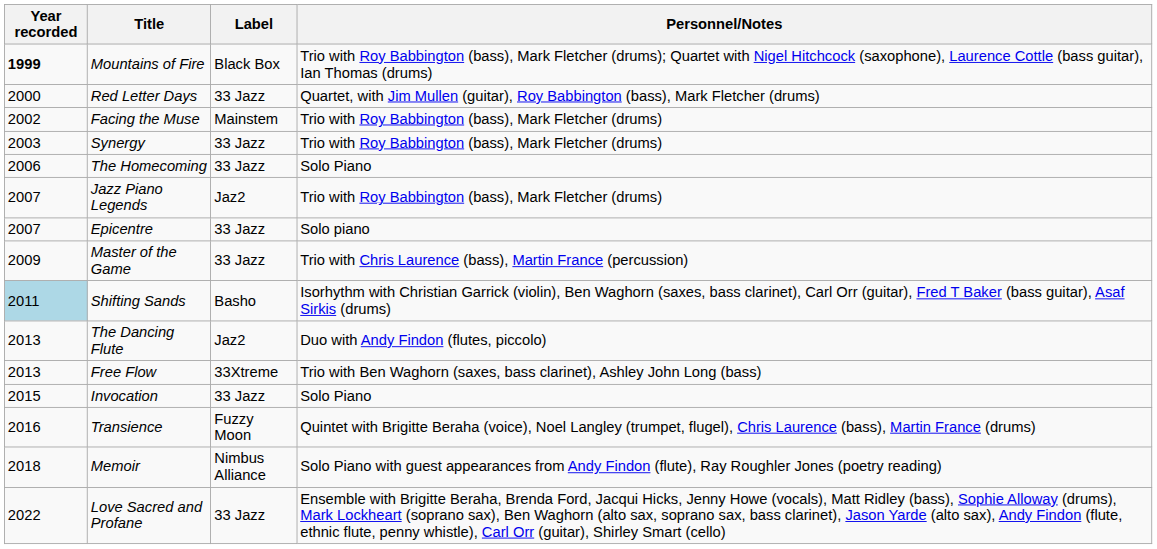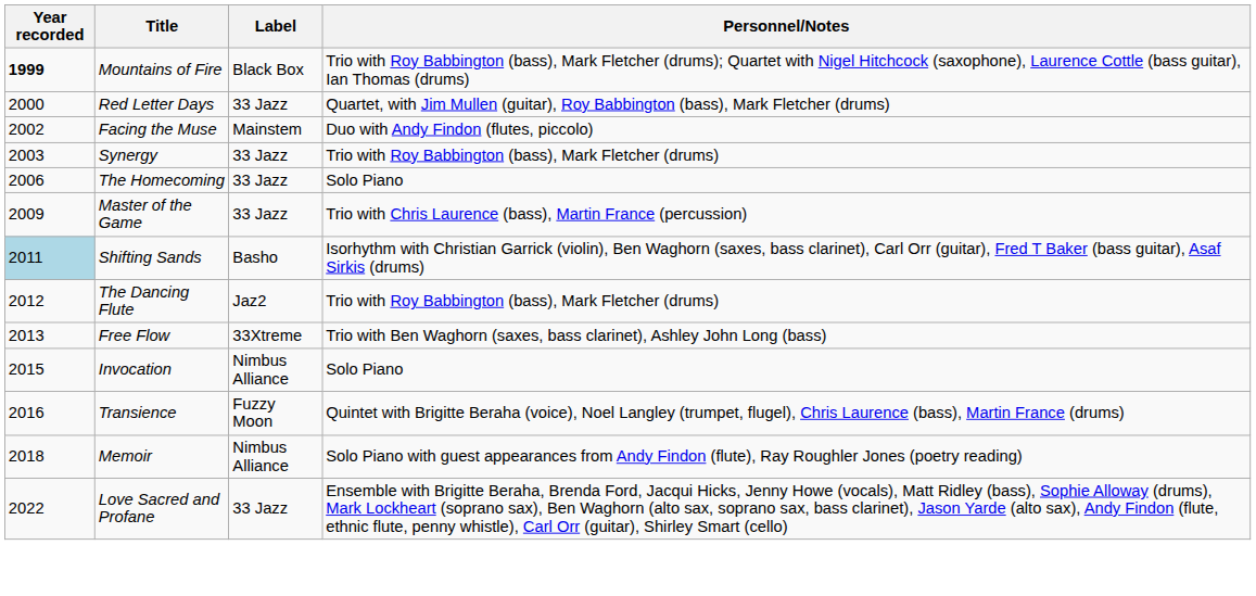 <table class="wikitable sortable">
 <tr>
 <th>Year recorded</th>
 <th>Title</th>
 <th>Label</th>
 <th>Personnel/Notes</th>
 </tr>
 <tr>
 <td><strong>1999</strong></td>
 <td><em>Mountains of Fire</em></td>
 <td>Black Box</td>
 <td>Trio with <a href='#'>Roy Babbington</a> (bass), Mark Fletcher (drums);  Quartet with <a href='#'>Nigel Hitchcock</a> (saxophone), <a href='#'>Laurence Cottle</a> (bass guitar), Ian Thomas (drums)</td>
 </tr>
 <tr>
 <td>2000</td>
 <td><em>Red Letter Days</em></td>
 <td>33 Jazz</td>
 <td>Quartet, with <a href='#'>Jim Mullen</a> (guitar), <a href='#'>Roy Babbington</a> (bass), Mark Fletcher (drums)</td>
 </tr>
 <tr>
 <td>2002</td>
 <td><em>Facing the Muse</em></td>
 <td>Mainstem</td>
-<td>Trio with <a href='#'>Roy Babbington</a> (bass), Mark Fletcher (drums)</td>
+<td>Duo with <a href='#'>Andy Findon</a> (flutes, piccolo)</td>
 </tr>
 <tr>
 <td>2003</td>
 <td><em>Synergy</em></td>
 <td>33 Jazz</td>
 <td>Trio with <a href='#'>Roy Babbington</a> (bass), Mark Fletcher (drums)</td>
 </tr>
 <tr>
 <td>2006</td>
 <td><em>The Homecoming</em></td>
 <td>33 Jazz</td>
 <td>Solo Piano</td>
 </tr>
 <tr>
-<td>2007</td>
-<td><em>Jazz Piano Legends</em></td>
-<td>Jaz2</td>
-<td>Trio with <a href='#'>Roy Babbington</a> (bass), Mark Fletcher (drums)</td>
-</tr>
-<tr>
-<td>2007</td>
-<td><em>Epicentre</em></td>
-<td>33 Jazz</td>
-<td>Solo piano</td>
-</tr>
-<tr>
 <td>2009</td>
 <td><em>Master of the Game</em></td>
 <td>33 Jazz</td>
 <td>Trio with <a href='#'>Chris Laurence</a> (bass), <a href='#'>Martin France</a> (percussion)</td>
 </tr>
 <tr>
 <td style="background: lightblue;">2011</td>
 <td><em>Shifting Sands</em></td>
 <td>Basho</td>
 <td>Isorhythm with Christian Garrick (violin), Ben Waghorn (saxes, bass clarinet), Carl Orr (guitar), <a href='#'>Fred T Baker</a> (bass guitar), <a href='#'>Asaf Sirkis</a> (drums)</td>
 </tr>
 <tr>
-<td>2013</td>
+<td>2012</td>
 <td><em>The Dancing Flute</em></td>
 <td>Jaz2</td>
-<td>Duo with <a href='#'>Andy Findon</a> (flutes, piccolo)</td>
+<td>Trio with <a href='#'>Roy Babbington</a> (bass), Mark Fletcher (drums)</td>
 </tr>
 <tr>
 <td>2013</td>
 <td><em>Free Flow</em></td>
 <td>33Xtreme</td>
 <td>Trio with Ben Waghorn (saxes, bass clarinet), Ashley John Long (bass)</td>
 </tr>
 <tr>
 <td>2015</td>
 <td><em>Invocation</em></td>
-<td>33 Jazz</td>
+<td>Nimbus Alliance</td>
 <td>Solo Piano</td>
 </tr>
 <tr>
 <td>2016</td>
 <td><em>Transience</em></td>
 <td>Fuzzy Moon</td>
 <td>Quintet with Brigitte Beraha (voice), Noel Langley (trumpet, flugel), <a href='#'>Chris Laurence</a> (bass), <a href='#'>Martin France</a> (drums)</td>
 </tr>
 <tr>
 <td>2018</td>
 <td><em>Memoir</em></td>
 <td>Nimbus Alliance</td>
 <td>Solo Piano with guest appearances from <a href='#'>Andy Findon</a> (flute), Ray Roughler Jones (poetry reading)</td>
 </tr>
 <tr>
 <td>2022</td>
 <td><em>Love Sacred and Profane</em></td>
 <td>33 Jazz</td>
 <td>Ensemble with Brigitte Beraha, Brenda Ford, Jacqui Hicks, Jenny Howe (vocals), Matt Ridley (bass), <a href='#'>Sophie Alloway</a> (drums), <a href='#'>Mark Lockheart</a> (soprano sax), Ben Waghorn (alto sax, soprano sax, bass clarinet), <a href='#'>Jason Yarde</a> (alto sax), <a href='#'>Andy Findon</a> (flute, ethnic flute, penny whistle), <a href='#'>Carl Orr</a> (guitar), Shirley Smart (cello)</td>
 </tr>
 </table>
